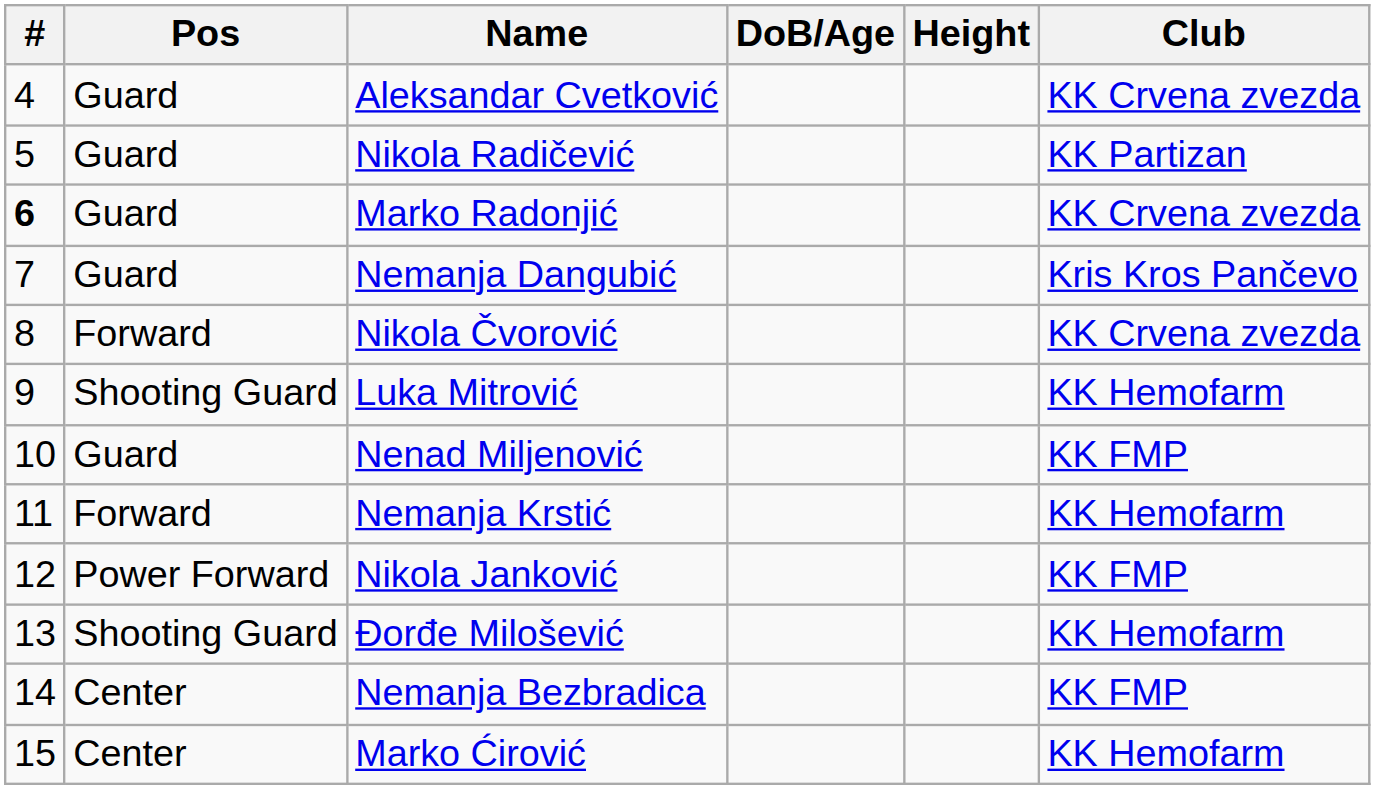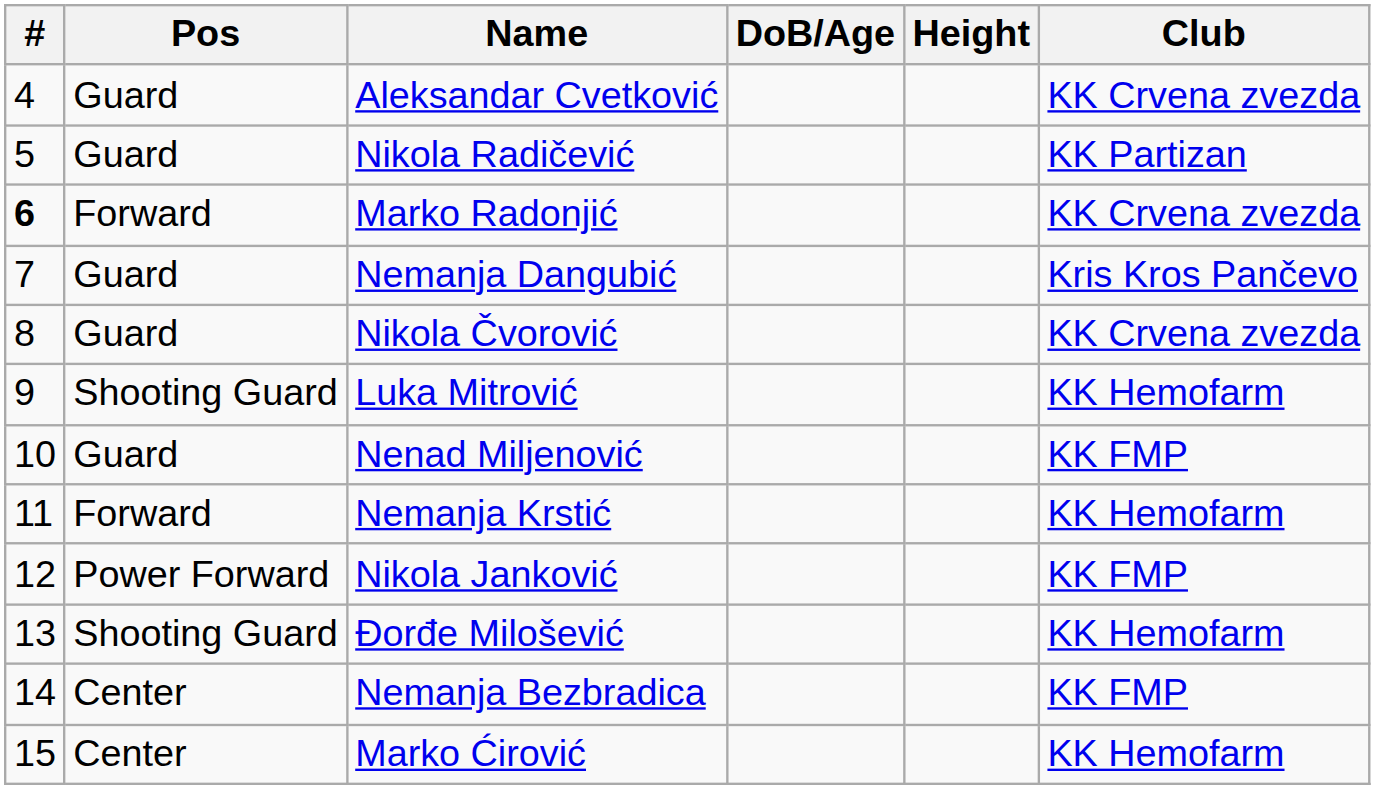 <table class="wikitable sortable">
 <tr>
 <th>#</th>
 <th>Pos</th>
 <th>Name</th>
 <th>DoB/Age</th>
 <th>Height</th>
 <th>Club</th>
 </tr>
 <tr>
 <td>4</td>
 <td>Guard</td>
 <td><a href='#'>Aleksandar Cvetković</a></td>
 <td></td>
 <td></td>
 <td> <a href='#'>KK Crvena zvezda</a></td>
 </tr>
 <tr>
 <td>5</td>
 <td>Guard</td>
 <td><a href='#'>Nikola Radičević</a></td>
 <td></td>
 <td></td>
 <td> <a href='#'>KK Partizan</a></td>
 </tr>
 <tr>
 <td><strong>6</strong></td>
-<td>Guard</td>
+<td>Forward</td>
 <td><a href='#'>Marko Radonjić</a></td>
 <td></td>
 <td></td>
 <td> <a href='#'>KK Crvena zvezda</a></td>
 </tr>
 <tr>
 <td>7</td>
 <td>Guard</td>
 <td><a href='#'>Nemanja Dangubić</a></td>
 <td></td>
 <td></td>
 <td> <a href='#'>Kris Kros Pančevo</a></td>
 </tr>
 <tr>
 <td>8</td>
-<td>Forward</td>
+<td>Guard</td>
 <td><a href='#'>Nikola Čvorović</a></td>
 <td></td>
 <td></td>
 <td> <a href='#'>KK Crvena zvezda</a></td>
 </tr>
 <tr>
 <td>9</td>
 <td>Shooting Guard</td>
 <td><a href='#'>Luka Mitrović</a></td>
 <td></td>
 <td></td>
 <td> <a href='#'>KK Hemofarm</a></td>
 </tr>
 <tr>
 <td>10</td>
 <td>Guard</td>
 <td><a href='#'>Nenad Miljenović</a></td>
 <td></td>
 <td></td>
 <td> <a href='#'>KK FMP</a></td>
 </tr>
 <tr>
 <td>11</td>
 <td>Forward</td>
 <td><a href='#'>Nemanja Krstić</a></td>
 <td></td>
 <td></td>
 <td> <a href='#'>KK Hemofarm</a></td>
 </tr>
 <tr>
 <td>12</td>
 <td>Power Forward</td>
 <td><a href='#'>Nikola Janković</a></td>
 <td></td>
 <td></td>
 <td> <a href='#'>KK FMP</a></td>
 </tr>
 <tr>
 <td>13</td>
 <td>Shooting Guard</td>
 <td><a href='#'>Đorđe Milošević</a></td>
 <td></td>
 <td></td>
 <td> <a href='#'>KK Hemofarm</a></td>
 </tr>
 <tr>
 <td>14</td>
 <td>Center</td>
 <td><a href='#'>Nemanja Bezbradica</a></td>
 <td></td>
 <td></td>
 <td> <a href='#'>KK FMP</a></td>
 </tr>
 <tr>
 <td>15</td>
 <td>Center</td>
 <td><a href='#'>Marko Ćirović</a></td>
 <td></td>
 <td></td>
 <td> <a href='#'>KK Hemofarm</a></td>
 </tr>
 <tr>
 </tr>
 </table>
